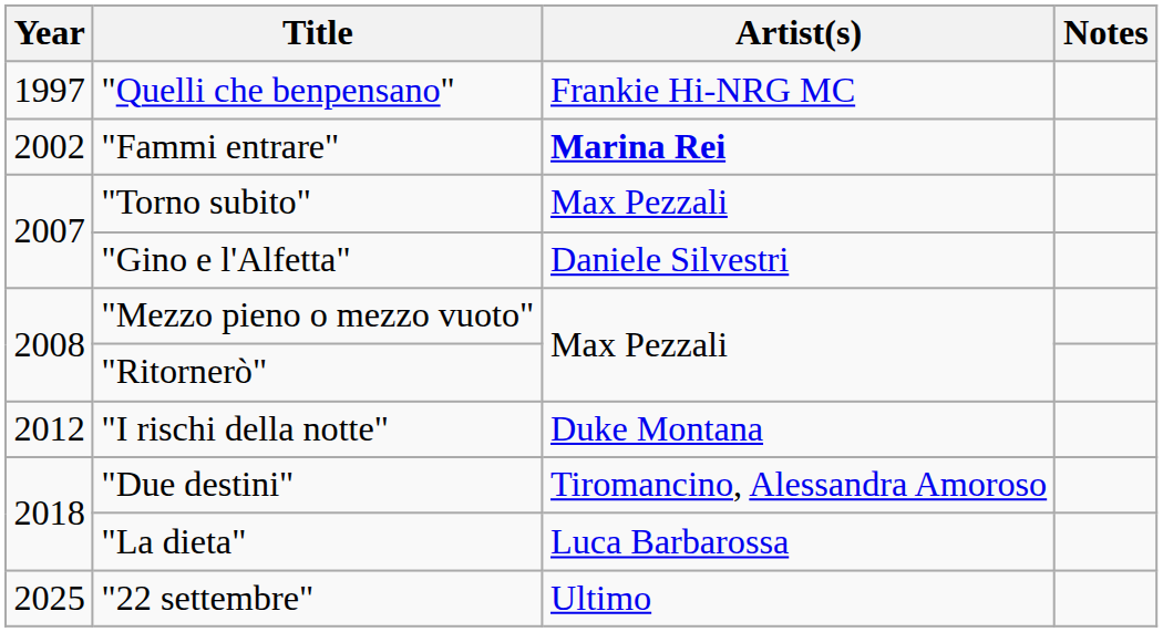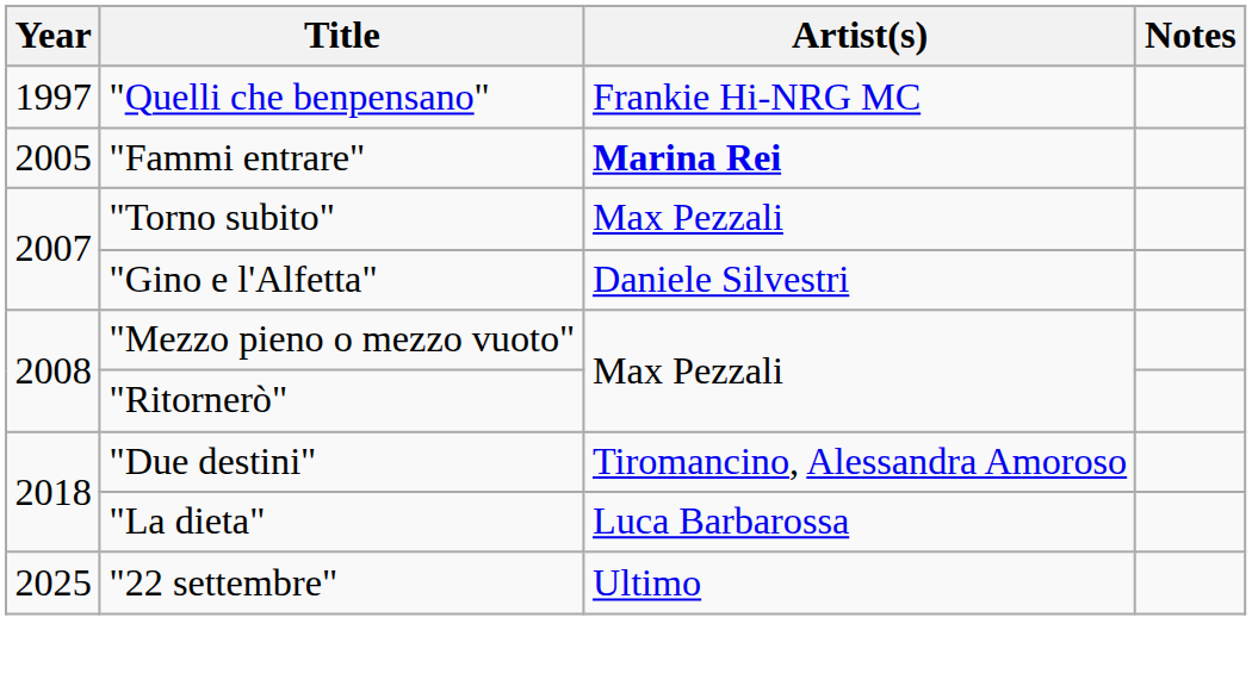 <table class="wikitable plainrowheaders sortable">
 <tr>
 <th scope="col">Year</th>
 <th scope="col">Title</th>
 <th scope="col">Artist(s)</th>
 <th scope="col" class="unsortable">Notes</th>
 </tr>
 <tr>
 <td>1997</td>
 <td>"<a href='#'>Quelli che benpensano</a>"</td>
 <td><a href='#'>Frankie Hi-NRG MC</a></td>
 <td></td>
 </tr>
 <tr>
-<td>2002</td>
+<td>2005</td>
 <td>"Fammi entrare"</td>
 <td><strong><a href='#'>Marina Rei</a></strong></td>
 <td></td>
 </tr>
 <tr>
 <td rowspan="2">2007</td>
 <td>"Torno subito"</td>
 <td><a href='#'>Max Pezzali</a></td>
 <td></td>
 </tr>
 <tr>
 <td>"Gino e l'Alfetta"</td>
 <td><a href='#'>Daniele Silvestri</a></td>
 <td></td>
 </tr>
 <tr>
 <td rowspan="2">2008</td>
 <td>"Mezzo pieno o mezzo vuoto"</td>
 <td rowspan="2">Max Pezzali</td>
 <td></td>
 </tr>
 <tr>
 <td>"Ritornerò"</td>
 <td></td>
 </tr>
 <tr>
-<td>2012</td>
-<td>"I rischi della notte"</td>
-<td><a href='#'>Duke Montana</a></td>
-<td></td>
-</tr>
-<tr>
 <td rowspan="2">2018</td>
 <td>"Due destini"</td>
 <td><a href='#'>Tiromancino</a>, <a href='#'>Alessandra Amoroso</a></td>
 <td></td>
 </tr>
 <tr>
 <td>"La dieta"</td>
 <td><a href='#'>Luca Barbarossa</a></td>
 <td></td>
 </tr>
 <tr>
 <td>2025</td>
 <td>"22 settembre"</td>
 <td><a href='#'>Ultimo</a></td>
 <td></td>
 </tr>
 </table>
